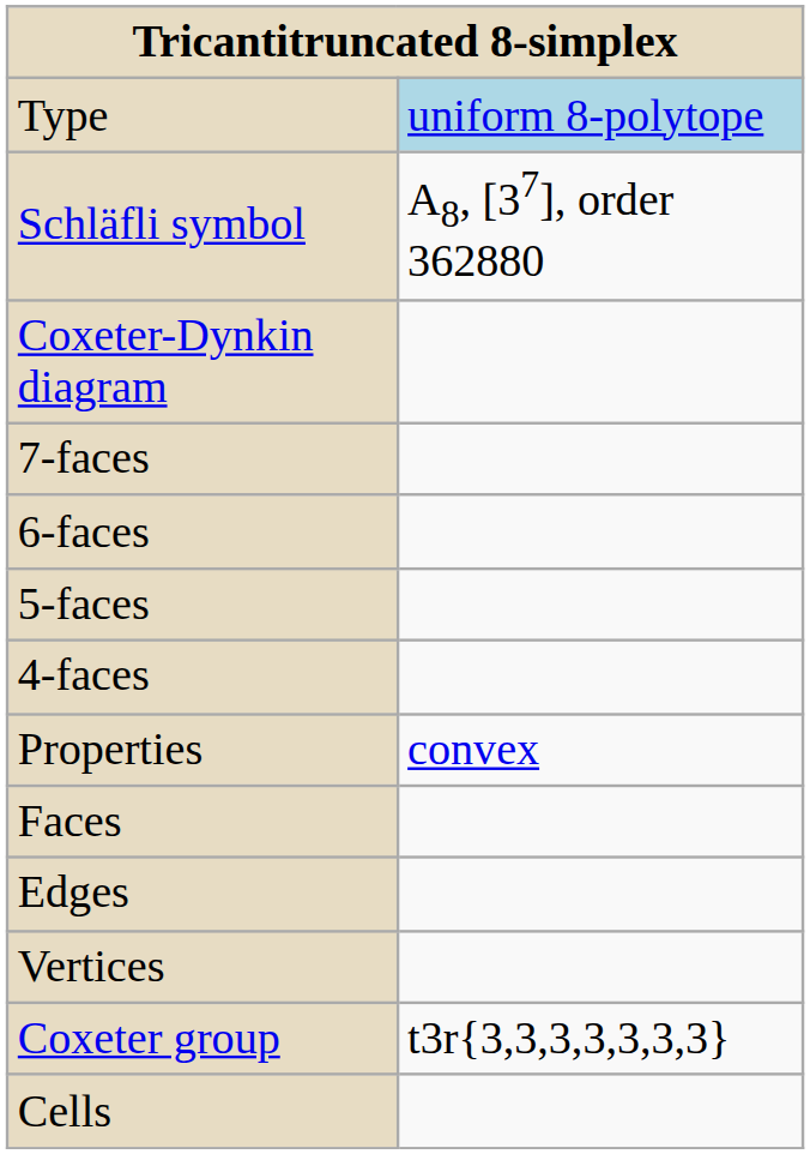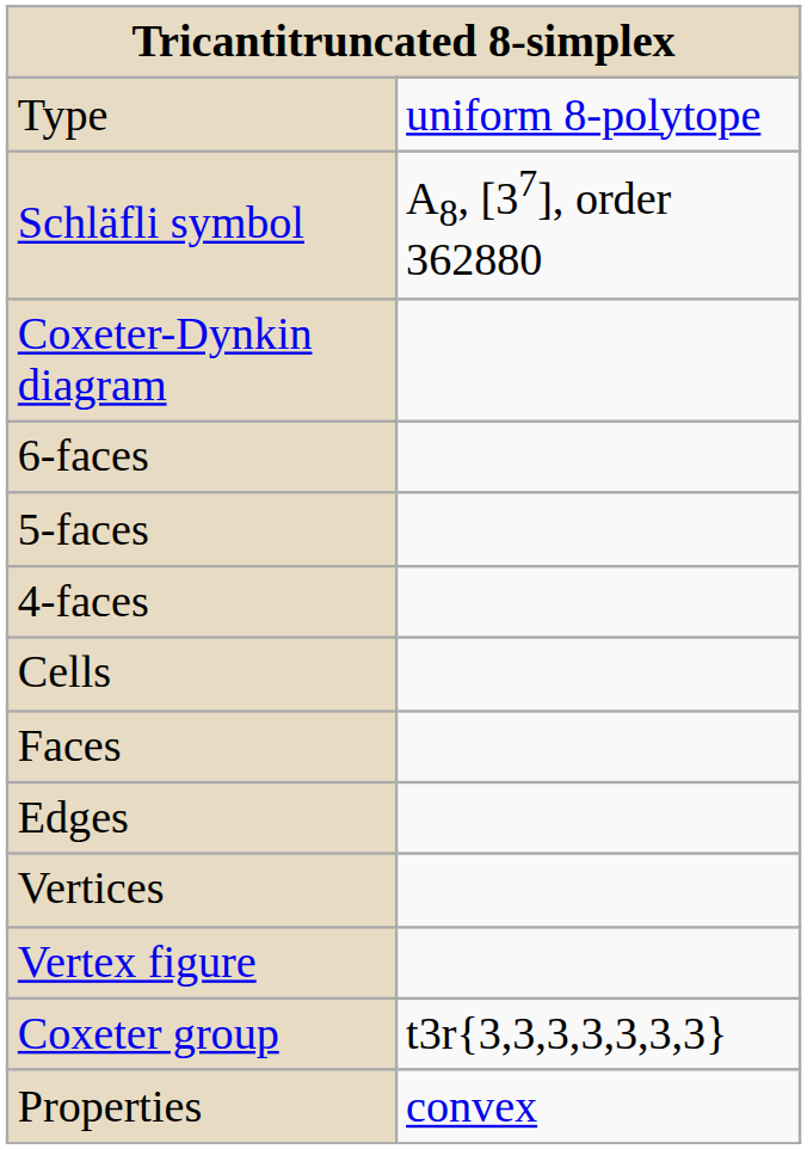 <table class="wikitable" align="right" style="margin-left:10px" width="280">
 <tr>
 <th style="background:#e7dcc3;" colspan="2">Tricantitruncated 8-simplex</th>
 </tr>
 <tr>
 <td style="background:#e7dcc3;">Type</td>
-<td style="background: lightblue;"><a href='#'>uniform 8-polytope</a></td>
+<td><a href='#'>uniform 8-polytope</a></td>
 </tr>
 <tr>
 <td style="background:#e7dcc3;"><a href='#'>Schläfli symbol</a></td>
 <td>A<sub>8</sub>, [3<sup>7</sup>], order 362880</td>
 </tr>
 <tr>
 <td style="background:#e7dcc3;"><a href='#'>Coxeter-Dynkin diagram</a></td>
-<td></td>
-</tr>
-<tr>
-<td style="background:#e7dcc3;">7-faces</td>
 <td></td>
 </tr>
 <tr>
 <td style="background:#e7dcc3;">6-faces</td>
 <td></td>
 </tr>
 <tr>
 <td style="background:#e7dcc3;">5-faces</td>
 <td></td>
 </tr>
 <tr>
 <td style="background:#e7dcc3;">4-faces</td>
 <td></td>
 </tr>
 <tr>
-<td style="background:#e7dcc3;">Properties</td>
-<td><a href='#'>convex</a></td>
+<td style="background:#e7dcc3;">Cells</td>
+<td></td>
 </tr>
 <tr>
 <td style="background:#e7dcc3;">Faces</td>
 <td></td>
 </tr>
 <tr>
 <td style="background:#e7dcc3;">Edges</td>
 <td></td>
 </tr>
 <tr>
 <td style="background:#e7dcc3;">Vertices</td>
 <td></td>
 </tr>
 <tr>
+<td style="background:#e7dcc3;"><a href='#'>Vertex figure</a></td>
+<td></td>
+</tr>
+<tr>
 <td style="background:#e7dcc3;"><a href='#'>Coxeter group</a></td>
 <td>t3r{3,3,3,3,3,3,3}</td>
 </tr>
 <tr>
-<td style="background:#e7dcc3;">Cells</td>
-<td></td>
+<td style="background:#e7dcc3;">Properties</td>
+<td><a href='#'>convex</a></td>
 </tr>
 </table>
